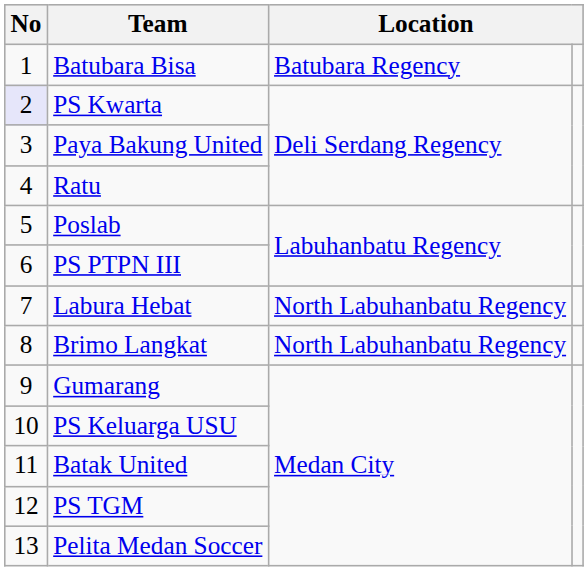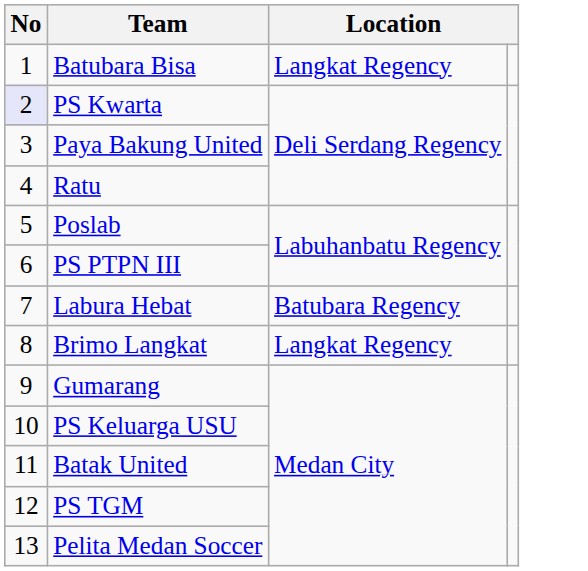 <table class="wikitable sortable">
 <tr>
 <th>No</th>
 <th>Team</th>
 <th colspan="2">Location</th>
 </tr>
 <tr>
 <td align=center>1</td>
 <td><a href='#'>Batubara Bisa</a></td>
-<td><a href='#'>Batubara Regency</a></td>
+<td><a href='#'>Langkat Regency</a></td>
 <td></td>
 </tr>
 <tr>
 <td align=center style="background: lavender;">2</td>
 <td><a href='#'>PS Kwarta</a></td>
 <td rowspan=3><a href='#'>Deli Serdang Regency</a></td>
 <td rowspan=3></td>
 </tr>
 <tr>
 <td align=center>3</td>
 <td><a href='#'>Paya Bakung United</a></td>
 </tr>
 <tr>
 <td align=center>4</td>
 <td><a href='#'>Ratu</a></td>
 </tr>
 <tr>
 <td align=center>5</td>
 <td><a href='#'>Poslab</a></td>
 <td rowspan=2><a href='#'>Labuhanbatu Regency</a></td>
 <td rowspan=2></td>
 </tr>
 <tr>
 <td align=center>6</td>
 <td><a href='#'>PS PTPN III</a></td>
 </tr>
 <tr>
 <td align=center>7</td>
 <td><a href='#'>Labura Hebat</a></td>
-<td><a href='#'>North Labuhanbatu Regency</a></td>
+<td><a href='#'>Batubara Regency</a></td>
 <td></td>
 </tr>
 <tr>
 <td align=center>8</td>
 <td><a href='#'>Brimo Langkat</a></td>
-<td><a href='#'>North Labuhanbatu Regency</a></td>
+<td><a href='#'>Langkat Regency</a></td>
 <td></td>
 </tr>
 <tr>
 <td align=center>9</td>
 <td><a href='#'>Gumarang</a></td>
 <td rowspan=5><a href='#'>Medan City</a></td>
 <td rowspan=5></td>
 </tr>
 <tr>
 <td align=center>10</td>
 <td><a href='#'>PS Keluarga USU</a></td>
 </tr>
 <tr>
 <td align=center>11</td>
 <td><a href='#'>Batak United</a></td>
 </tr>
 <tr>
 <td align=center>12</td>
 <td><a href='#'>PS TGM</a></td>
 </tr>
 <tr>
 <td align=center>13</td>
 <td><a href='#'>Pelita Medan Soccer</a></td>
 </tr>
 </table>
